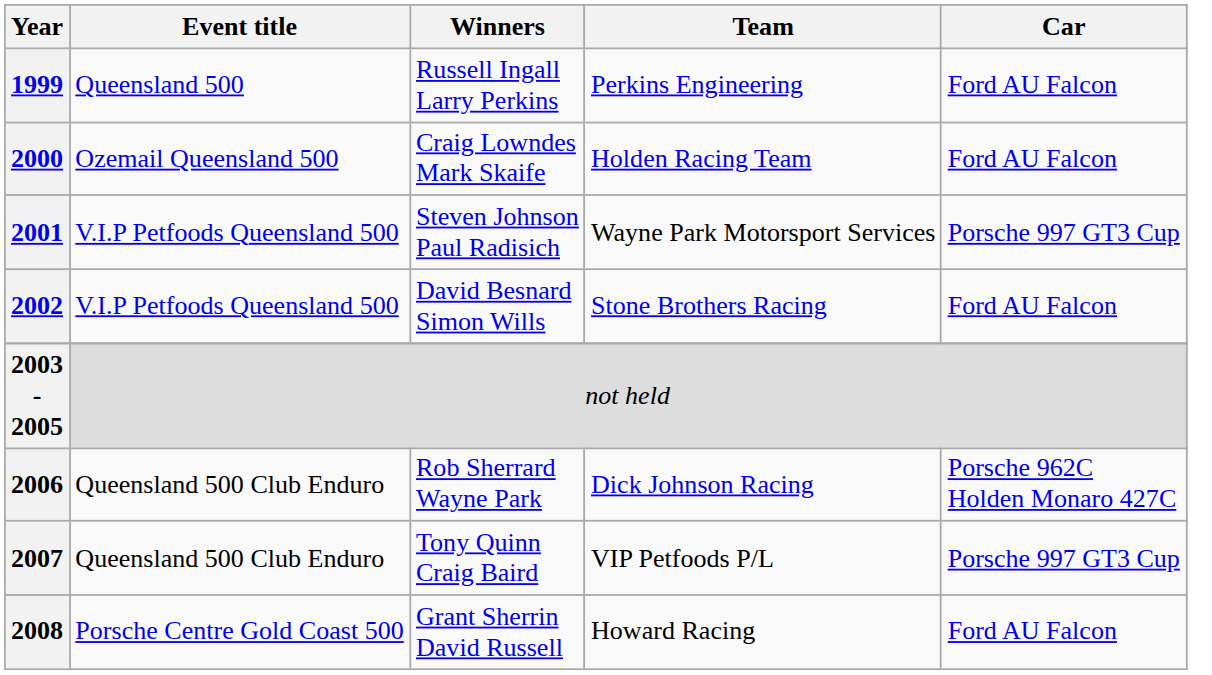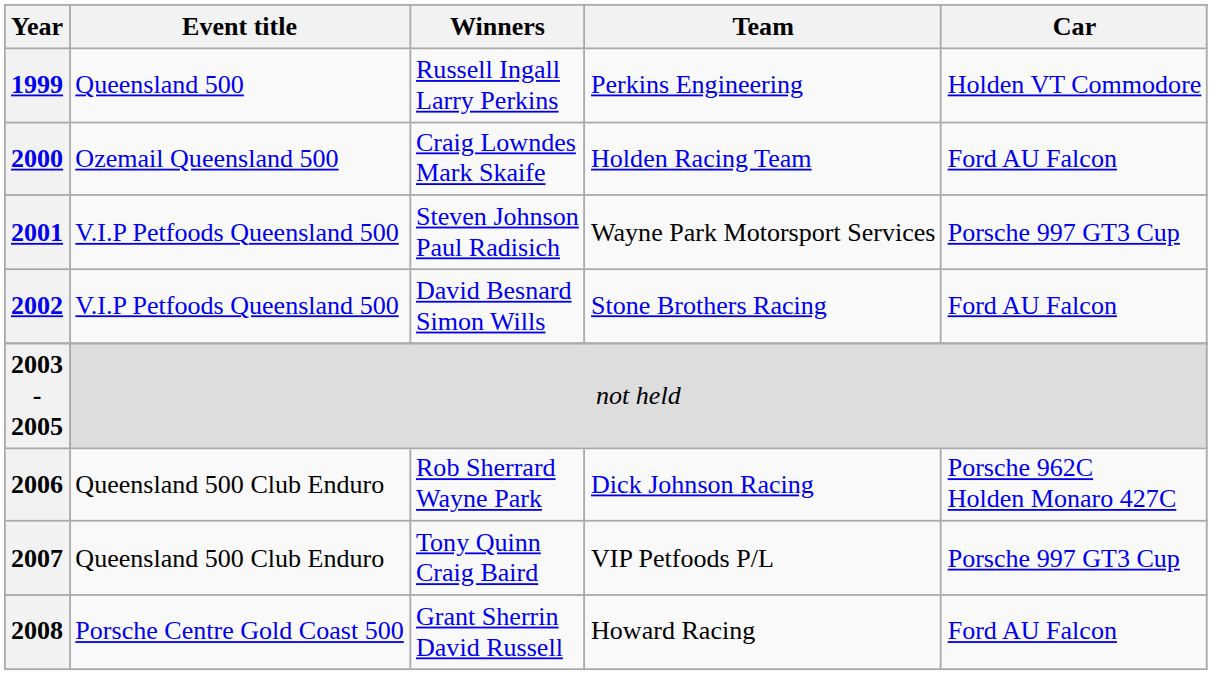 <table class="wikitable" style="font-size: 90%">
 <tr>
 <th>Year</th>
 <th>Event title</th>
 <th>Winners</th>
 <th>Team</th>
 <th>Car</th>
 </tr>
 <tr>
 <th><a href='#'>1999</a></th>
 <td><a href='#'>Queensland 500</a></td>
 <td> <a href='#'>Russell Ingall</a><br> <a href='#'>Larry Perkins</a></td>
 <td><a href='#'>Perkins Engineering</a></td>
-<td><a href='#'>Ford AU Falcon</a></td>
+<td><a href='#'>Holden VT Commodore</a></td>
 </tr>
 <tr>
 <th><a href='#'>2000</a></th>
 <td><a href='#'>Ozemail Queensland 500</a></td>
 <td> <a href='#'>Craig Lowndes</a><br> <a href='#'>Mark Skaife</a></td>
 <td><a href='#'>Holden Racing Team</a></td>
 <td><a href='#'>Ford AU Falcon</a></td>
 </tr>
 <tr>
 <th><a href='#'>2001</a></th>
 <td><a href='#'>V.I.P Petfoods Queensland 500</a></td>
 <td> <a href='#'>Steven Johnson</a><br> <a href='#'>Paul Radisich</a></td>
 <td>Wayne Park Motorsport Services</td>
 <td><a href='#'>Porsche 997 GT3 Cup</a></td>
 </tr>
 <tr>
 <th><a href='#'>2002</a></th>
 <td><a href='#'>V.I.P Petfoods Queensland 500</a></td>
 <td> <a href='#'>David Besnard</a><br> <a href='#'>Simon Wills</a></td>
 <td><a href='#'>Stone Brothers Racing</a></td>
 <td><a href='#'>Ford AU Falcon</a></td>
 </tr>
 <tr>
 </tr>
 <tr style="background:#DDDDDD;">
 <th>2003<br>-<br> 2005</th>
 <td align="center" colspan="6"><em>not held</em></td>
 </tr>
 <tr>
 <th>2006</th>
 <td>Queensland 500 Club Enduro</td>
 <td> <a href='#'>Rob Sherrard</a><br> <a href='#'>Wayne Park</a></td>
 <td><a href='#'>Dick Johnson Racing</a></td>
 <td><a href='#'>Porsche 962C</a><br><a href='#'>Holden Monaro 427C</a></td>
 </tr>
 <tr>
 <th>2007</th>
 <td>Queensland 500 Club Enduro</td>
 <td> <a href='#'>Tony Quinn</a><br> <a href='#'>Craig Baird</a></td>
 <td>VIP Petfoods P/L</td>
 <td><a href='#'>Porsche 997 GT3 Cup</a></td>
 </tr>
 <tr>
 <th>2008</th>
 <td><a href='#'>Porsche Centre Gold Coast 500</a></td>
 <td> <a href='#'>Grant Sherrin</a><br> <a href='#'>David Russell</a></td>
 <td>Howard Racing</td>
 <td><a href='#'>Ford AU Falcon</a></td>
 </tr>
 </table>
